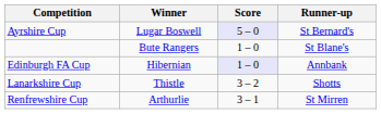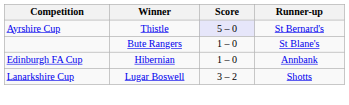 <table class="wikitable" style="text-align: center;">
 <tr>
 <th width=160>Competition</th>
 <th width=135>Winner</th>
 <th width=80>Score</th>
 <th width=135>Runner-up</th>
 </tr>
 <tr>
 <td align=left><a href='#'>Ayrshire Cup</a></td>
-<td><a href='#'>Lugar Boswell</a></td>
+<td><a href='#'>Thistle</a></td>
 <td style="background: lavender;">5 – 0</td>
 <td><a href='#'>St Bernard's</a></td>
 </tr>
 <tr>
 <td align=left></td>
 <td><a href='#'>Bute Rangers</a></td>
 <td>1 – 0</td>
 <td><a href='#'>St Blane's</a></td>
 </tr>
 <tr>
 <td align=left><a href='#'>Edinburgh FA Cup</a></td>
 <td><a href='#'>Hibernian</a></td>
-<td style="background: lavender;">1 – 0</td>
+<td>1 – 0</td>
 <td><a href='#'>Annbank</a></td>
 </tr>
 <tr>
 <td align=left><a href='#'>Lanarkshire Cup</a></td>
-<td><a href='#'>Thistle</a></td>
+<td><a href='#'>Lugar Boswell</a></td>
 <td>3 – 2</td>
 <td><a href='#'>Shotts</a></td>
 </tr>
-<tr>
-<td align=left><a href='#'>Renfrewshire Cup</a></td>
-<td><a href='#'>Arthurlie</a></td>
-<td>3 – 1</td>
-<td><a href='#'>St Mirren</a></td>
-</tr>
 </table>
